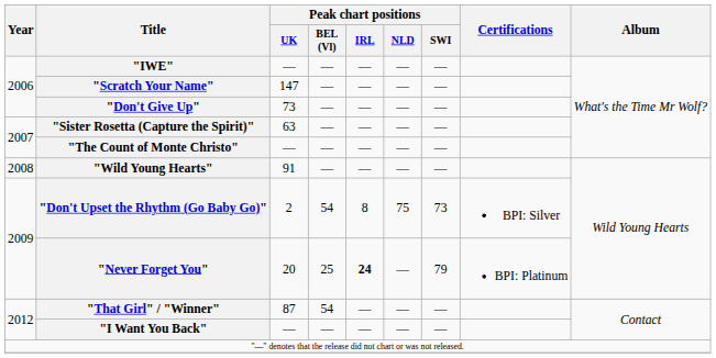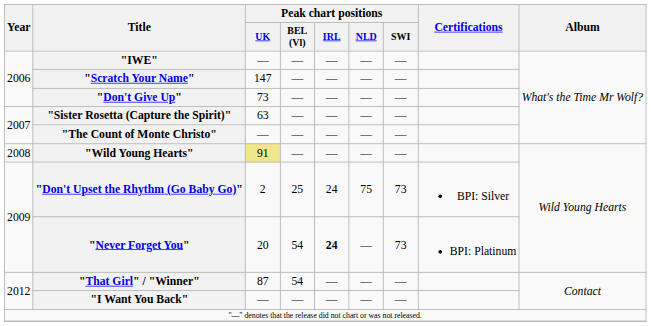 <table class="wikitable plainrowheaders" style="text-align:center;">
 <tr>
 <th scope="col" rowspan="2">Year</th>
 <th scope="col" rowspan="2">Title</th>
 <th scope="col" colspan="5">Peak chart positions</th>
 <th scope="col" rowspan="2"><a href='#'>Certifications</a></th>
 <th scope="col" rowspan="2">Album</th>
 </tr>
 <tr>
 <th scope="col" style="width:3em;font-size:85%;"><a href='#'>UK</a><br></th>
 <th scope="col" style="width:3em;font-size:85%;">BEL<br>(Vl)<br></th>
 <th scope="col" style="width:3em;font-size:85%;"><a href='#'>IRL</a><br></th>
 <th scope="col" style="width:3em;font-size:85%;"><a href='#'>NLD</a><br></th>
 <th scope="col" style="width:3em;font-size:85%;">SWI<br></th>
 </tr>
 <tr>
 <td rowspan="3">2006</td>
 <th scope="row">"IWE"</th>
 <td>—</td>
 <td>—</td>
 <td>—</td>
 <td>—</td>
 <td>—</td>
 <td></td>
 <td rowspan="5"><em>What's the Time Mr Wolf?</em></td>
 </tr>
 <tr>
 <th scope="row">"<a href='#'>Scratch Your Name</a>"</th>
 <td>147</td>
 <td>—</td>
 <td>—</td>
 <td>—</td>
 <td>—</td>
 <td></td>
 </tr>
 <tr>
 <th scope="row">"<a href='#'>Don't Give Up</a>"</th>
 <td>73</td>
 <td>—</td>
 <td>—</td>
 <td>—</td>
 <td>—</td>
 <td></td>
 </tr>
 <tr>
 <td rowspan="2">2007</td>
 <th scope="row">"Sister Rosetta (Capture the Spirit)"</th>
 <td>63</td>
 <td>—</td>
 <td>—</td>
 <td>—</td>
 <td>—</td>
 <td></td>
 </tr>
 <tr>
 <th scope="row">"The Count of Monte Christo"</th>
 <td>—</td>
 <td>—</td>
 <td>—</td>
 <td>—</td>
 <td>—</td>
 <td></td>
 </tr>
 <tr>
 <td>2008</td>
 <th scope="row">"Wild Young Hearts"</th>
-<td>91</td>
+<td style="background: khaki;">91</td>
 <td>—</td>
 <td>—</td>
 <td>—</td>
 <td>—</td>
 <td></td>
 <td rowspan="3"><em>Wild Young Hearts</em></td>
 </tr>
 <tr>
 <td rowspan="2">2009</td>
 <th scope="row">"<a href='#'>Don't Upset the Rhythm (Go Baby Go)</a>"</th>
 <td>2</td>
-<td>54</td>
-<td>8</td>
+<td>25</td>
+<td>24</td>
 <td>75</td>
 <td>73</td>
 <td><br><ul><li>BPI: Silver</li></ul></td>
 </tr>
 <tr>
 <th scope="row">"<a href='#'>Never Forget You</a>"</th>
 <td>20</td>
-<td>25</td>
+<td>54</td>
 <td><strong>24</strong></td>
 <td>—</td>
-<td>79</td>
+<td>73</td>
 <td><br><ul><li>BPI: Platinum</li></ul></td>
 </tr>
 <tr>
 <td rowspan="2">2012</td>
 <th scope="row">"<a href='#'>That Girl</a>" / "Winner"</th>
 <td>87</td>
 <td>54</td>
 <td>—</td>
 <td>—</td>
 <td>—</td>
 <td></td>
 <td rowspan="2"><em>Contact</em></td>
 </tr>
 <tr>
 <th scope="row">"I Want You Back"</th>
 <td>—</td>
 <td>—</td>
 <td>—</td>
 <td>—</td>
 <td>—</td>
 <td></td>
 </tr>
 <tr>
 <td colspan="11" style="font-size: 8pt">"—" denotes that the release did not chart or was not released.</td>
 </tr>
 <tr>
 </tr>
 </table>
